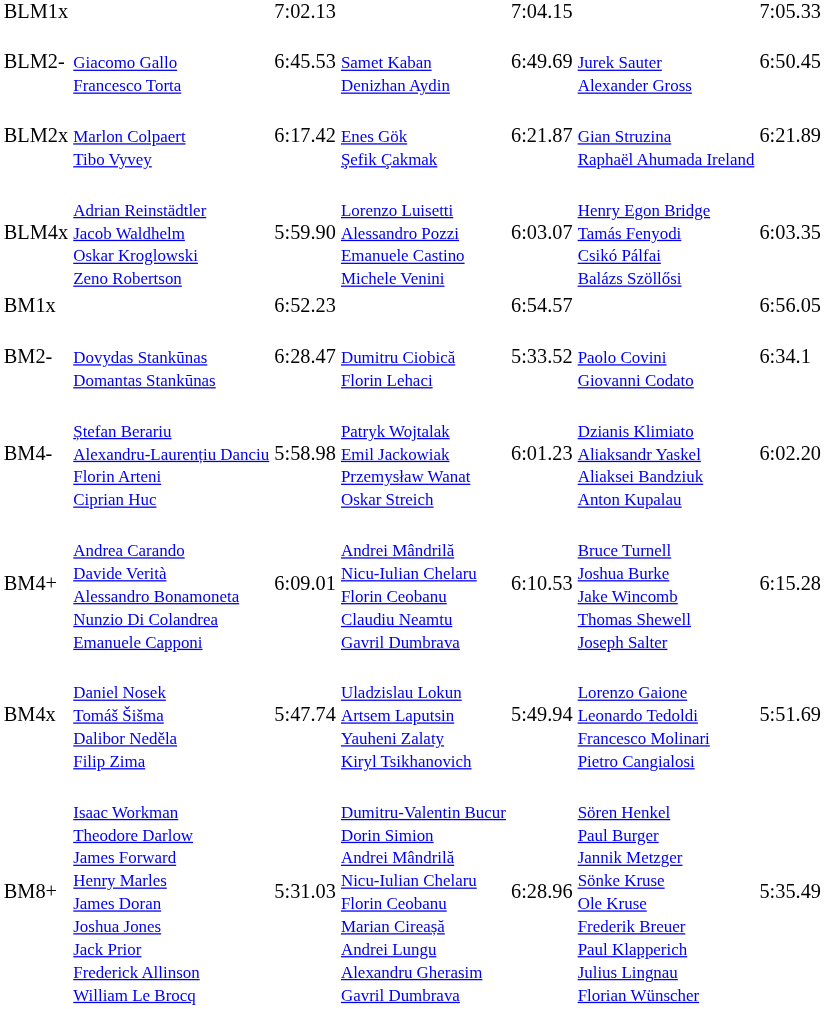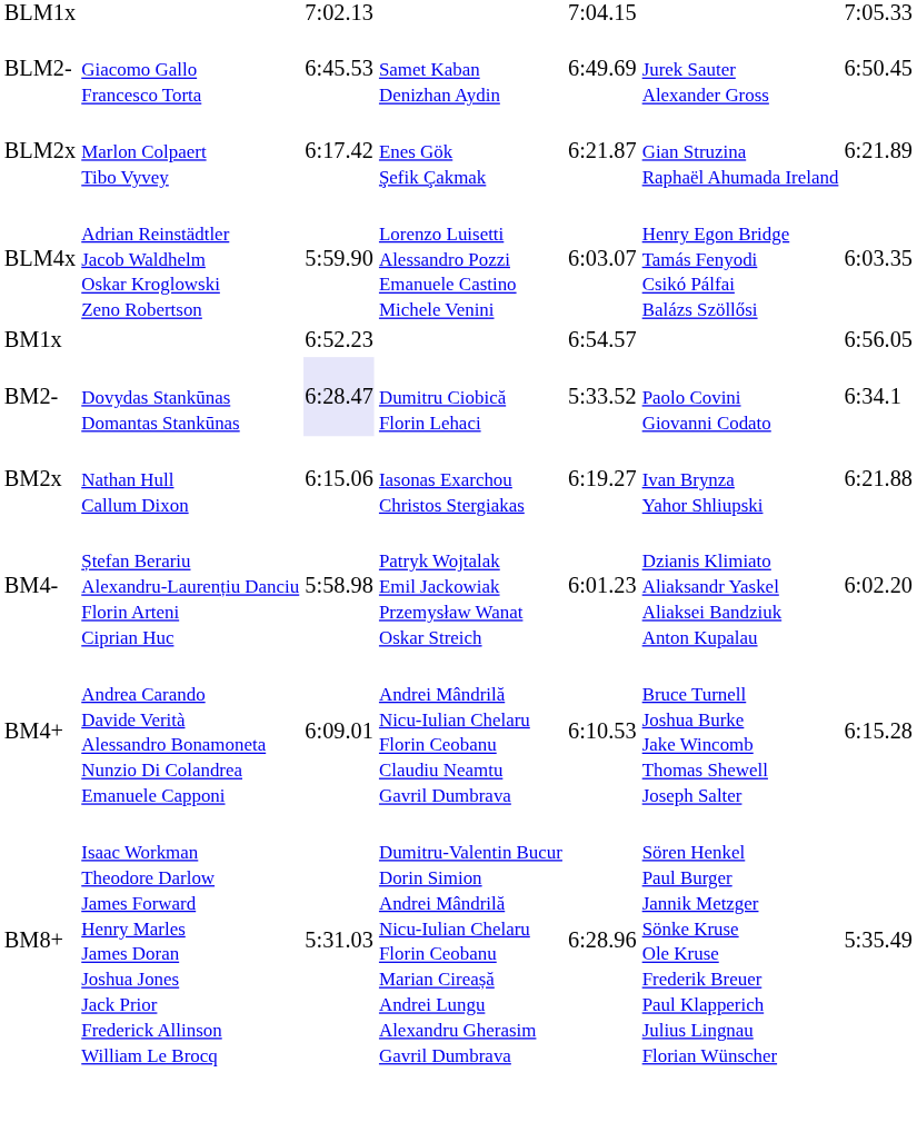 <table>
 <tr>
 <td>BLM1x</td>
 <td></td>
 <td>7:02.13</td>
 <td></td>
 <td>7:04.15</td>
 <td></td>
 <td>7:05.33</td>
 </tr>
 <tr>
 <td>BLM2-</td>
 <td><br><small><a href='#'>Giacomo Gallo</a><br><a href='#'>Francesco Torta</a></small></td>
 <td>6:45.53</td>
 <td><br><small><a href='#'>Samet Kaban</a><br><a href='#'>Denizhan Aydin</a></small></td>
 <td>6:49.69</td>
 <td><br><small><a href='#'>Jurek Sauter</a><br><a href='#'>Alexander Gross</a></small></td>
 <td>6:50.45</td>
 </tr>
 <tr>
 <td>BLM2x</td>
 <td><br><small><a href='#'>Marlon Colpaert</a><br><a href='#'>Tibo Vyvey</a></small></td>
 <td>6:17.42</td>
 <td><br><small><a href='#'>Enes Gök</a><br><a href='#'>Şefik Çakmak</a></small></td>
 <td>6:21.87</td>
 <td><br><small><a href='#'>Gian Struzina</a><br><a href='#'>Raphaël Ahumada Ireland</a></small></td>
 <td>6:21.89</td>
 </tr>
 <tr>
 <td>BLM4x</td>
 <td><br><small><a href='#'>Adrian Reinstädtler</a><br><a href='#'>Jacob Waldhelm</a><br><a href='#'>Oskar Kroglowski</a><br><a href='#'>Zeno Robertson</a></small></td>
 <td>5:59.90</td>
 <td><br><small><a href='#'>Lorenzo Luisetti</a><br><a href='#'>Alessandro Pozzi</a><br><a href='#'>Emanuele Castino</a><br><a href='#'>Michele Venini</a></small></td>
 <td>6:03.07</td>
 <td><br><small><a href='#'>Henry Egon Bridge</a><br><a href='#'>Tamás Fenyodi</a><br><a href='#'>Csikó Pálfai</a><br><a href='#'>Balázs Szöllősi</a></small></td>
 <td>6:03.35</td>
 </tr>
 <tr>
 <td>BM1x</td>
 <td></td>
 <td>6:52.23</td>
 <td></td>
 <td>6:54.57</td>
 <td></td>
 <td>6:56.05</td>
 </tr>
 <tr>
 <td>BM2-</td>
 <td><br><small><a href='#'>Dovydas Stankūnas</a><br><a href='#'>Domantas Stankūnas</a></small></td>
-<td>6:28.47</td>
+<td style="background: lavender;">6:28.47</td>
 <td><br><small><a href='#'>Dumitru Ciobică</a><br><a href='#'>Florin Lehaci</a></small></td>
 <td>5:33.52</td>
 <td><br><small><a href='#'>Paolo Covini</a><br><a href='#'>Giovanni Codato</a></small></td>
 <td>6:34.1</td>
+</tr>
+<tr>
+<td>BM2x</td>
+<td><br><small><a href='#'>Nathan Hull</a><br><a href='#'>Callum Dixon</a></small></td>
+<td>6:15.06</td>
+<td><br><small><a href='#'>Iasonas Exarchou</a><br><a href='#'>Christos Stergiakas</a></small></td>
+<td>6:19.27</td>
+<td><br><small><a href='#'>Ivan Brynza</a><br><a href='#'>Yahor Shliupski</a></small></td>
+<td>6:21.88</td>
 </tr>
 <tr>
 <td>BM4-</td>
 <td><br><small><a href='#'>Ștefan Berariu</a><br><a href='#'>Alexandru-Laurențiu Danciu</a><br><a href='#'>Florin Arteni</a><br><a href='#'>Ciprian Huc</a></small></td>
 <td>5:58.98</td>
 <td><br><small><a href='#'>Patryk Wojtalak</a><br><a href='#'>Emil Jackowiak</a><br><a href='#'>Przemysław Wanat</a><br><a href='#'>Oskar Streich</a></small></td>
 <td>6:01.23</td>
 <td><br><small><a href='#'>Dzianis Klimiato</a><br><a href='#'>Aliaksandr Yaskel</a><br><a href='#'>Aliaksei Bandziuk</a><br><a href='#'>Anton Kupalau</a></small></td>
 <td>6:02.20</td>
 </tr>
 <tr>
 <td>BM4+</td>
 <td><br><small><a href='#'>Andrea Carando</a><br><a href='#'>Davide Verità</a><br><a href='#'>Alessandro Bonamoneta</a><br><a href='#'>Nunzio Di Colandrea</a><br><a href='#'>Emanuele Capponi</a></small></td>
 <td>6:09.01</td>
 <td><br><small><a href='#'>Andrei Mândrilă</a><br><a href='#'>Nicu-Iulian Chelaru</a><br><a href='#'>Florin Ceobanu</a><br><a href='#'>Claudiu Neamtu</a><br><a href='#'>Gavril Dumbrava</a></small></td>
 <td>6:10.53</td>
 <td><br><small><a href='#'>Bruce Turnell</a><br><a href='#'>Joshua Burke</a><br><a href='#'>Jake Wincomb</a><br><a href='#'>Thomas Shewell</a><br><a href='#'>Joseph Salter</a></small></td>
 <td>6:15.28</td>
 </tr>
 <tr>
-<td>BM4x</td>
-<td><br><small><a href='#'>Daniel Nosek</a><br><a href='#'>Tomáš Šišma</a><br><a href='#'>Dalibor Neděla</a><br><a href='#'>Filip Zima</a></small></td>
-<td>5:47.74</td>
-<td><br><small><a href='#'>Uladzislau Lokun</a><br><a href='#'>Artsem Laputsin</a><br><a href='#'>Yauheni Zalaty</a><br><a href='#'>Kiryl Tsikhanovich</a></small></td>
-<td>5:49.94</td>
-<td><br><small><a href='#'>Lorenzo Gaione</a><br><a href='#'>Leonardo Tedoldi</a><br><a href='#'>Francesco Molinari</a><br><a href='#'>Pietro Cangialosi</a></small></td>
-<td>5:51.69</td>
-</tr>
-<tr>
 <td>BM8+</td>
 <td><br><small><a href='#'>Isaac Workman</a><br><a href='#'>Theodore Darlow</a><br><a href='#'>James Forward</a><br><a href='#'>Henry Marles</a><br><a href='#'>James Doran</a><br><a href='#'>Joshua Jones</a><br><a href='#'>Jack Prior</a><br><a href='#'>Frederick Allinson</a><br><a href='#'>William Le Brocq</a></small></td>
 <td>5:31.03</td>
 <td><br><small><a href='#'>Dumitru-Valentin Bucur</a><br><a href='#'>Dorin Simion</a><br><a href='#'>Andrei Mândrilă</a><br><a href='#'>Nicu-Iulian Chelaru</a><br><a href='#'>Florin Ceobanu</a><br><a href='#'>Marian Cireașă</a><br><a href='#'>Andrei Lungu</a><br><a href='#'>Alexandru Gherasim</a><br><a href='#'>Gavril Dumbrava</a></small></td>
 <td>6:28.96</td>
 <td><br><small><a href='#'>Sören Henkel</a><br><a href='#'>Paul Burger</a><br><a href='#'>Jannik Metzger</a><br><a href='#'>Sönke Kruse</a><br><a href='#'>Ole Kruse</a><br><a href='#'>Frederik Breuer</a><br><a href='#'>Paul Klapperich</a><br><a href='#'>Julius Lingnau</a><br><a href='#'>Florian Wünscher</a></small></td>
 <td>5:35.49</td>
 </tr>
 </table>
